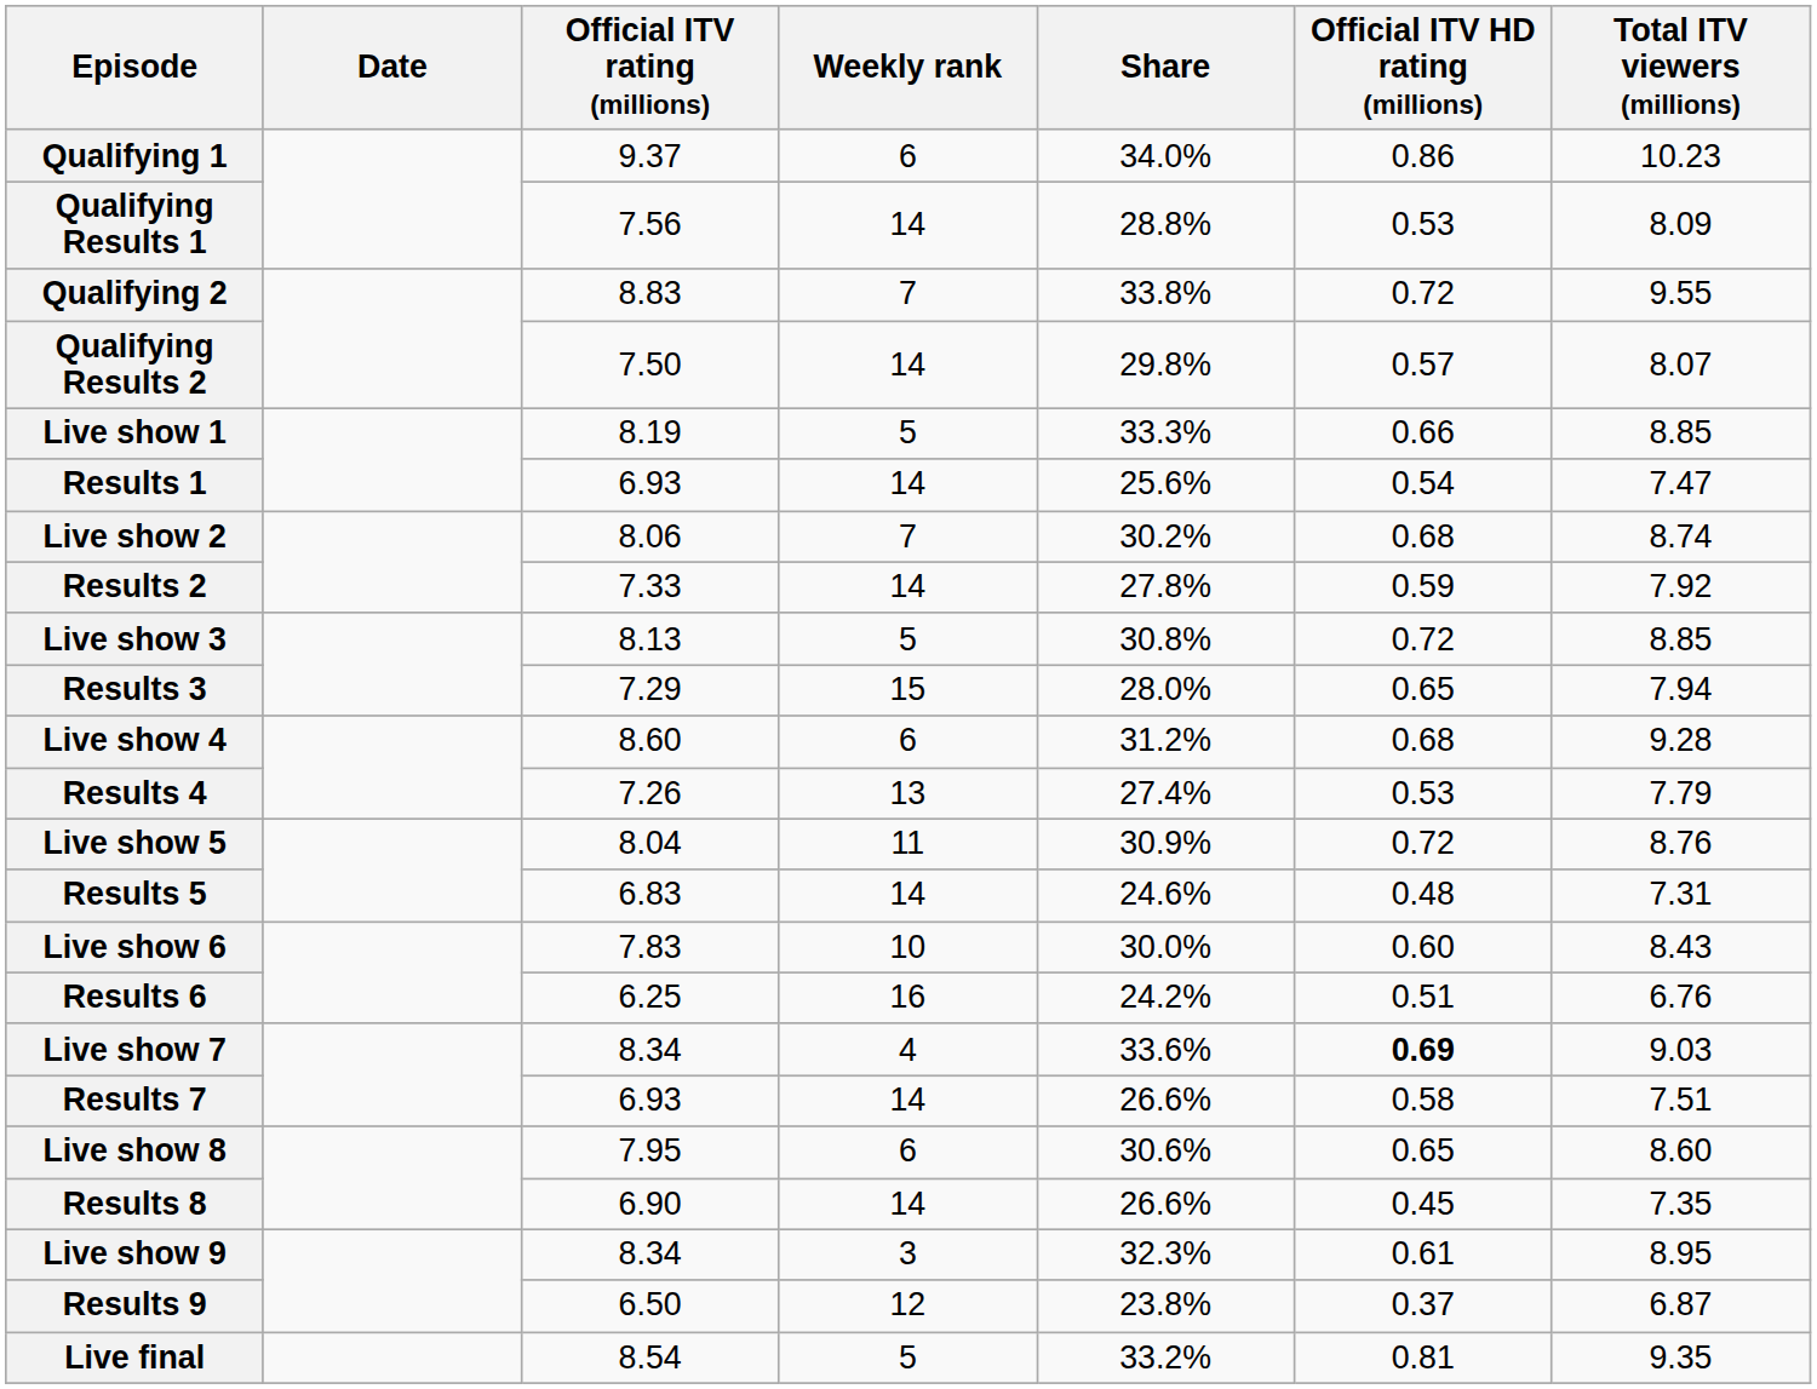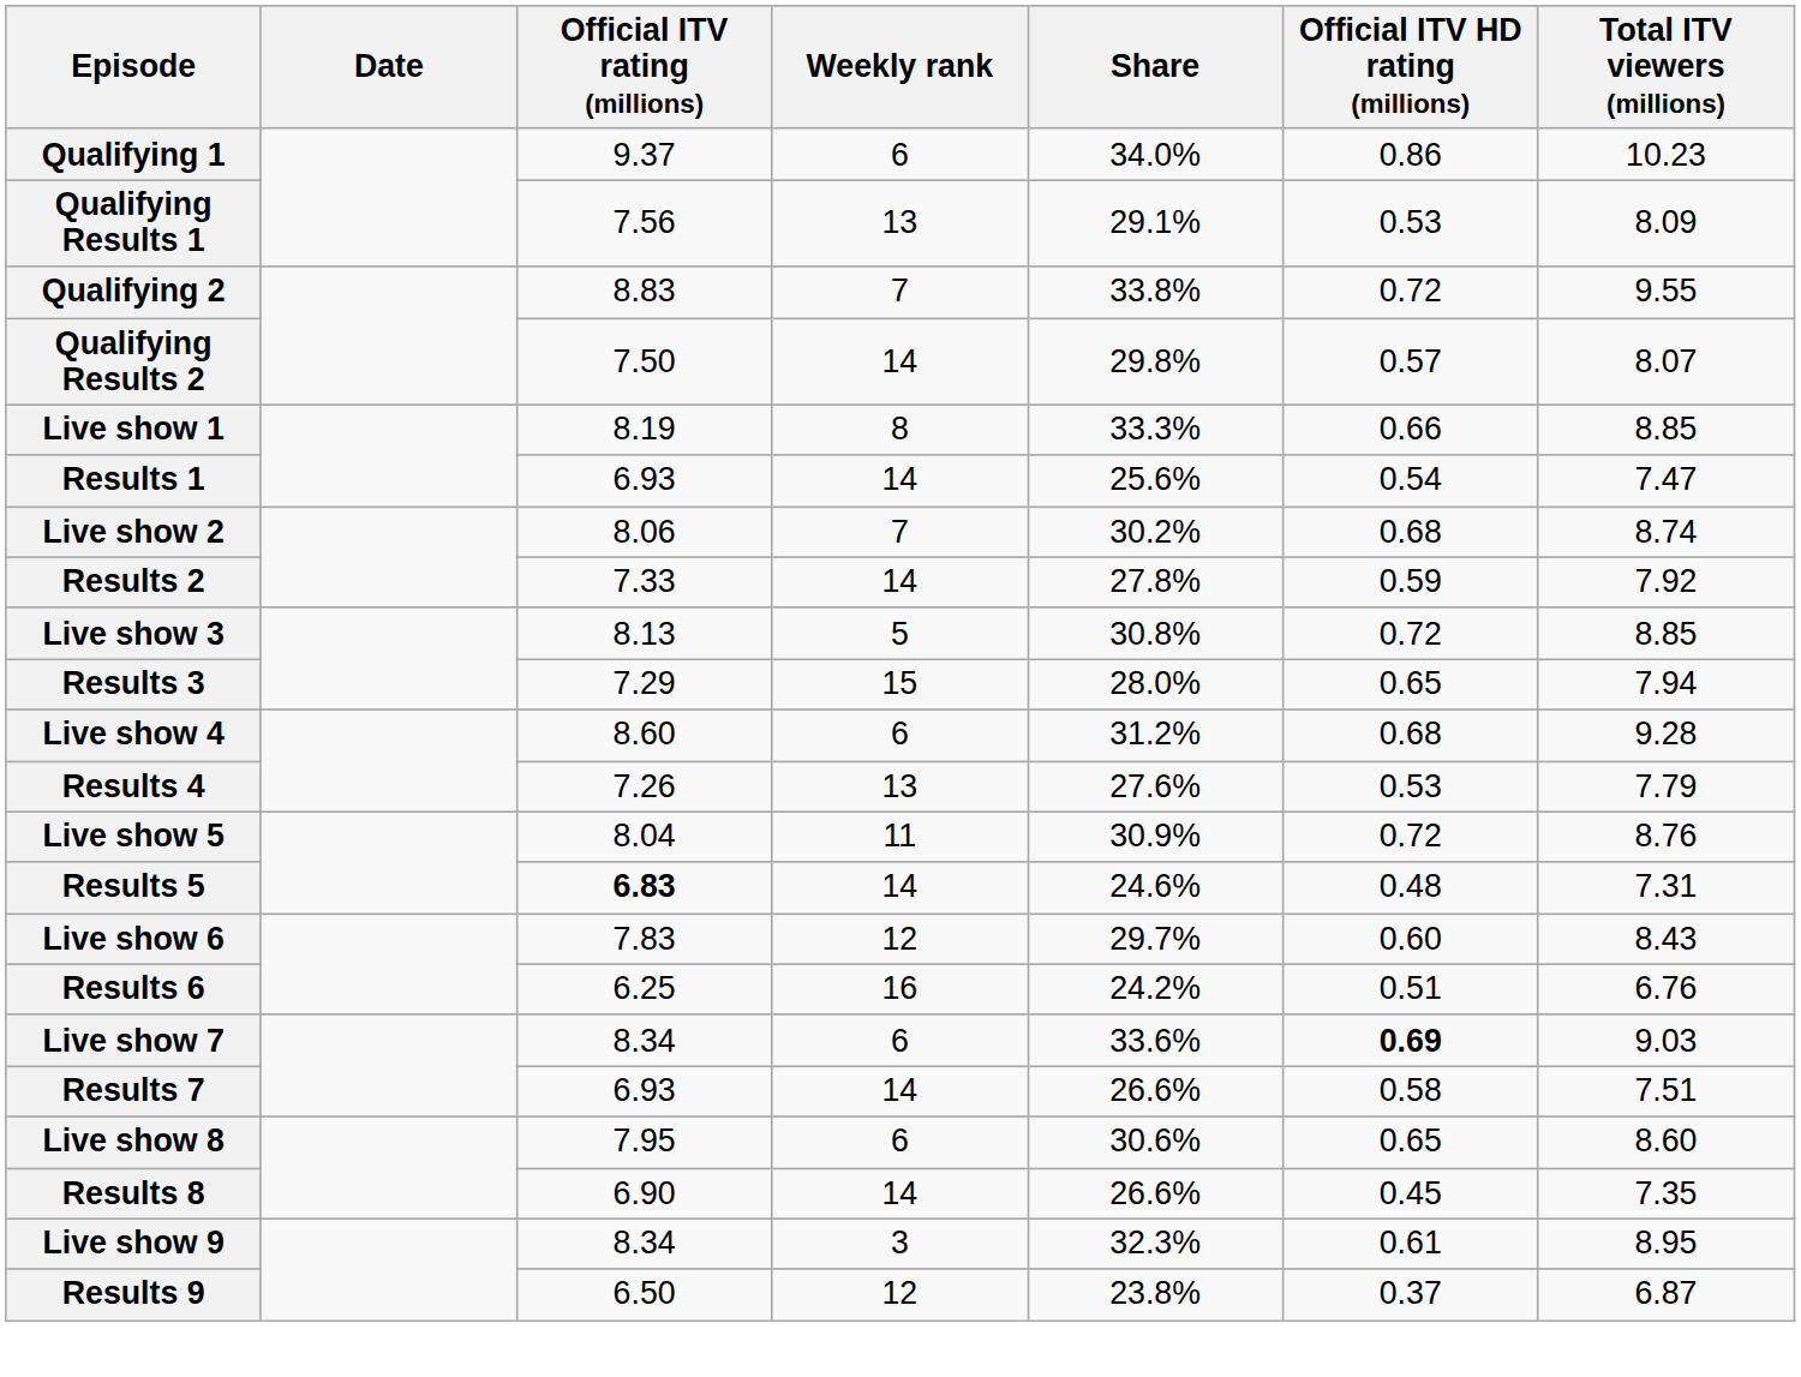 <table class="wikitable sortable" style="text-align:center">
 <tr>
 <th scope="col" style="width:120px;">Episode</th>
 <th scope="col" style="width:120px;">Date</th>
 <th scope="col" style="width:120px;">Official ITV rating<br><small>(millions)</small></th>
 <th scope="col" style="width:120px;">Weekly rank</th>
 <th scope="col" style="width:120px;">Share</th>
 <th scope="col" style="width:120px;">Official ITV HD rating<br><small>(millions)</small></th>
 <th scope="col" style="width:120px;">Total ITV viewers<br><small>(millions)</small></th>
 </tr>
 <tr>
 <th scope="row">Qualifying 1</th>
 <td rowspan="2"></td>
 <td>9.37</td>
 <td>6</td>
 <td>34.0%</td>
 <td>0.86</td>
 <td>10.23</td>
 </tr>
 <tr>
 <th scope="row">Qualifying Results 1</th>
 <td>7.56</td>
-<td>14</td>
-<td>28.8%</td>
+<td>13</td>
+<td>29.1%</td>
 <td>0.53</td>
 <td>8.09</td>
 </tr>
 <tr>
 <th scope="row">Qualifying 2</th>
 <td rowspan="2"></td>
 <td>8.83</td>
 <td>7</td>
 <td>33.8%</td>
 <td>0.72</td>
 <td>9.55</td>
 </tr>
 <tr>
 <th scope="row">Qualifying Results 2</th>
 <td>7.50</td>
 <td>14</td>
 <td>29.8%</td>
 <td>0.57</td>
 <td>8.07</td>
 </tr>
 <tr>
 <th scope="row">Live show 1</th>
 <td rowspan="2"></td>
 <td>8.19</td>
-<td>5</td>
+<td>8</td>
 <td>33.3%</td>
 <td>0.66</td>
 <td>8.85</td>
 </tr>
 <tr>
 <th scope="row">Results 1</th>
 <td>6.93</td>
 <td>14</td>
 <td>25.6%</td>
 <td>0.54</td>
 <td>7.47</td>
 </tr>
 <tr>
 <th scope="row">Live show 2</th>
 <td rowspan="2"></td>
 <td>8.06</td>
 <td>7</td>
 <td>30.2%</td>
 <td>0.68</td>
 <td>8.74</td>
 </tr>
 <tr>
 <th scope="row">Results 2</th>
 <td>7.33</td>
 <td>14</td>
 <td>27.8%</td>
 <td>0.59</td>
 <td>7.92</td>
 </tr>
 <tr>
 <th scope="row">Live show 3</th>
 <td rowspan="2"></td>
 <td>8.13</td>
 <td>5</td>
 <td>30.8%</td>
 <td>0.72</td>
 <td>8.85</td>
 </tr>
 <tr>
 <th scope="row">Results 3</th>
 <td>7.29</td>
 <td>15</td>
 <td>28.0%</td>
 <td>0.65</td>
 <td>7.94</td>
 </tr>
 <tr>
 <th scope="row">Live show 4</th>
 <td rowspan="2"></td>
 <td>8.60</td>
 <td>6</td>
 <td>31.2%</td>
 <td>0.68</td>
 <td>9.28</td>
 </tr>
 <tr>
 <th scope="row">Results 4</th>
 <td>7.26</td>
 <td>13</td>
-<td>27.4%</td>
+<td>27.6%</td>
 <td>0.53</td>
 <td>7.79</td>
 </tr>
 <tr>
 <th scope="row">Live show 5</th>
 <td rowspan="2"></td>
 <td>8.04</td>
 <td>11</td>
 <td>30.9%</td>
 <td>0.72</td>
 <td>8.76</td>
 </tr>
 <tr>
 <th scope="row">Results 5</th>
-<td>6.83</td>
+<td><strong>6.83</strong></td>
 <td>14</td>
 <td>24.6%</td>
 <td>0.48</td>
 <td>7.31</td>
 </tr>
 <tr>
 <th scope="row">Live show 6</th>
 <td rowspan="2"></td>
 <td>7.83</td>
-<td>10</td>
-<td>30.0%</td>
+<td>12</td>
+<td>29.7%</td>
 <td>0.60</td>
 <td>8.43</td>
 </tr>
 <tr>
 <th scope="row">Results 6</th>
 <td>6.25</td>
 <td>16</td>
 <td>24.2%</td>
 <td>0.51</td>
 <td>6.76</td>
 </tr>
 <tr>
 <th scope="row">Live show 7</th>
 <td rowspan="2"></td>
 <td>8.34</td>
-<td>4</td>
+<td>6</td>
 <td>33.6%</td>
 <td><strong>0.69</strong></td>
 <td>9.03</td>
 </tr>
 <tr>
 <th scope="row">Results 7</th>
 <td>6.93</td>
 <td>14</td>
 <td>26.6%</td>
 <td>0.58</td>
 <td>7.51</td>
 </tr>
 <tr>
 <th scope="row">Live show 8</th>
 <td rowspan="2"></td>
 <td>7.95</td>
 <td>6</td>
 <td>30.6%</td>
 <td>0.65</td>
 <td>8.60</td>
 </tr>
 <tr>
 <th scope="row">Results 8</th>
 <td>6.90</td>
 <td>14</td>
 <td>26.6%</td>
 <td>0.45</td>
 <td>7.35</td>
 </tr>
 <tr>
 <th scope="row">Live show 9</th>
 <td rowspan="2"></td>
 <td>8.34</td>
 <td>3</td>
 <td>32.3%</td>
 <td>0.61</td>
 <td>8.95</td>
 </tr>
 <tr>
 <th scope="row">Results 9</th>
 <td>6.50</td>
 <td>12</td>
 <td>23.8%</td>
 <td>0.37</td>
 <td>6.87</td>
 </tr>
-<tr>
-<th scope="row">Live final</th>
-<td></td>
-<td>8.54</td>
-<td>5</td>
-<td>33.2%</td>
-<td>0.81</td>
-<td>9.35</td>
-</tr>
 </table>
